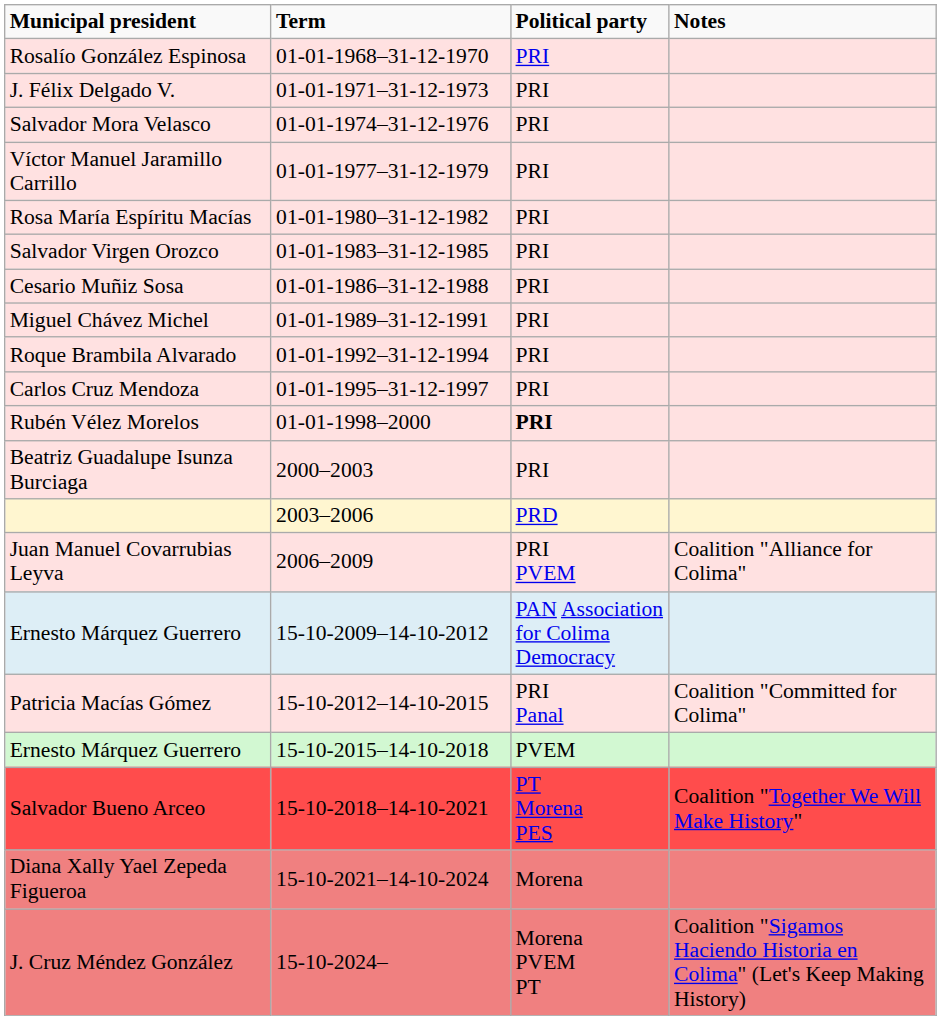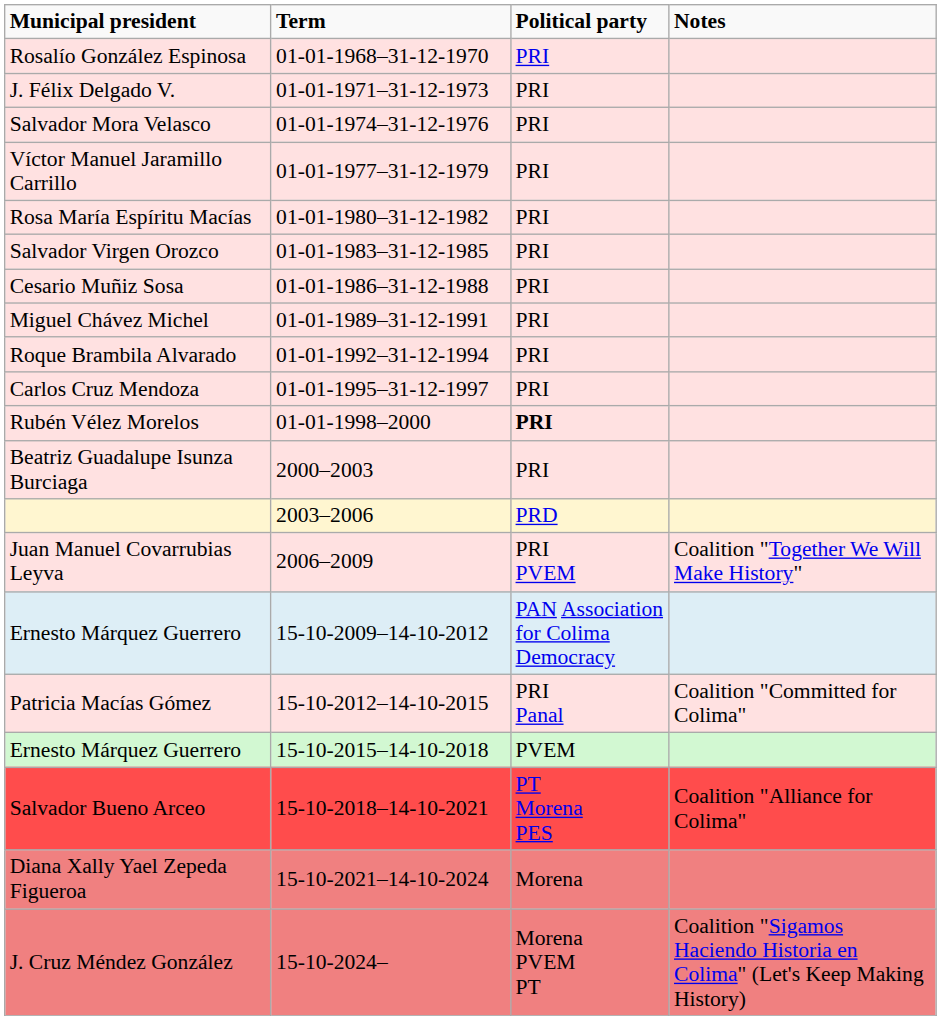 <table class="wikitable">
 <tr>
 <td width=190px><strong>Municipal president</strong></td>
 <td width=170px><strong>Term</strong></td>
 <td width=110x><strong>Political party</strong></td>
 <td width=190px><strong>Notes</strong></td>
 </tr>
 <tr style="background:#ffe1e1">
 <td>Rosalío González Espinosa</td>
 <td>01-01-1968–31-12-1970</td>
 <td><a href='#'>PRI</a> </td>
 <td></td>
 </tr>
 <tr style="background:#ffe1e1">
 <td>J. Félix Delgado V.</td>
 <td>01-01-1971–31-12-1973</td>
 <td>PRI </td>
 <td></td>
 </tr>
 <tr style="background:#ffe1e1">
 <td>Salvador Mora Velasco</td>
 <td>01-01-1974–31-12-1976</td>
 <td>PRI </td>
 <td></td>
 </tr>
 <tr style="background:#ffe1e1">
 <td>Víctor Manuel Jaramillo  Carrillo</td>
 <td>01-01-1977–31-12-1979</td>
 <td>PRI </td>
 <td></td>
 </tr>
 <tr style="background:#ffe1e1">
 <td>Rosa María Espíritu Macías</td>
 <td>01-01-1980–31-12-1982</td>
 <td>PRI </td>
 <td></td>
 </tr>
 <tr style="background:#ffe1e1">
 <td>Salvador Virgen Orozco</td>
 <td>01-01-1983–31-12-1985</td>
 <td>PRI </td>
 <td></td>
 </tr>
 <tr style="background:#ffe1e1">
 <td>Cesario Muñiz Sosa</td>
 <td>01-01-1986–31-12-1988</td>
 <td>PRI </td>
 <td></td>
 </tr>
 <tr style="background:#ffe1e1">
 <td>Miguel Chávez Michel</td>
 <td>01-01-1989–31-12-1991</td>
 <td>PRI </td>
 <td></td>
 </tr>
 <tr style="background:#ffe1e1">
 <td>Roque Brambila Alvarado</td>
 <td>01-01-1992–31-12-1994</td>
 <td>PRI </td>
 <td></td>
 </tr>
 <tr style="background:#ffe1e1">
 <td>Carlos Cruz Mendoza</td>
 <td>01-01-1995–31-12-1997</td>
 <td>PRI </td>
 <td></td>
 </tr>
 <tr style="background:#ffe1e1">
 <td>Rubén Vélez Morelos</td>
 <td>01-01-1998–2000</td>
 <td><strong>PRI </strong></td>
 <td></td>
 </tr>
 <tr style="background:#ffe1e1">
 <td>Beatriz Guadalupe Isunza Burciaga</td>
 <td>2000–2003</td>
 <td>PRI </td>
 <td></td>
 </tr>
 <tr style="background:#fff6d0">
 <td></td>
 <td>2003–2006</td>
 <td><a href='#'>PRD</a> </td>
 <td></td>
 </tr>
 <tr style="background:#ffe1e1">
 <td>Juan Manuel Covarrubias Leyva</td>
 <td>2006–2009</td>
 <td>PRI <br> <a href='#'>PVEM</a> </td>
-<td>Coalition "Alliance for Colima"</td>
+<td>Coalition "<a href='#'>Together We Will Make History</a>"</td>
 </tr>
 <tr style="background:#ddeef6">
 <td>Ernesto Márquez Guerrero</td>
 <td>15-10-2009–14-10-2012</td>
 <td><a href='#'>PAN</a>  <a href='#'>Association for Colima Democracy</a></td>
 <td></td>
 </tr>
 <tr style="background:#ffe1e1">
 <td>Patricia Macías Gómez</td>
 <td>15-10-2012–14-10-2015</td>
 <td>PRI <br> <a href='#'>Panal</a> </td>
 <td>Coalition "Committed for Colima"</td>
 </tr>
 <tr style="background:#d2f8d2">
 <td>Ernesto Márquez Guerrero</td>
 <td>15-10-2015–14-10-2018</td>
 <td>PVEM </td>
 <td></td>
 </tr>
 <tr style="background:#ff4c4c">
 <td>Salvador Bueno Arceo</td>
 <td>15-10-2018–14-10-2021</td>
 <td><a href='#'>PT</a> <br> <a href='#'>Morena</a> <br> <a href='#'>PES</a> </td>
-<td>Coalition "<a href='#'>Together We Will Make History</a>"</td>
+<td>Coalition "Alliance for Colima"</td>
 </tr>
 <tr style="background:#f08080">
 <td>Diana Xally Yael Zepeda Figueroa</td>
 <td>15-10-2021–14-10-2024</td>
 <td>Morena </td>
 <td></td>
 </tr>
 <tr style="background:#f08080">
 <td>J. Cruz Méndez González</td>
 <td>15-10-2024–</td>
 <td>Morena <br> PVEM <br> PT </td>
 <td>Coalition "<a href='#'>Sigamos Haciendo Historia en Colima</a>"  (Let's Keep Making History)</td>
 </tr>
 </table>
